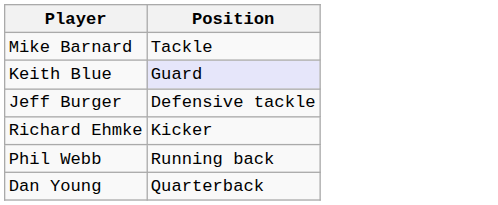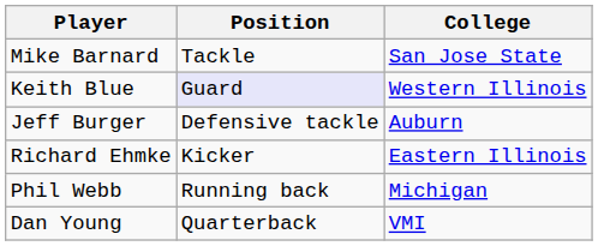 <table class="wikitable">
 <tr>
 <th>Player</th>
 <th>Position</th>
+<th>College</th>
 </tr>
 <tr>
 <td>Mike Barnard</td>
 <td>Tackle</td>
+<td><a href='#'>San Jose State</a></td>
 </tr>
 <tr>
 <td>Keith Blue</td>
 <td style="background: lavender;">Guard</td>
+<td><a href='#'>Western Illinois</a></td>
 </tr>
 <tr>
 <td>Jeff Burger</td>
 <td>Defensive tackle</td>
+<td><a href='#'>Auburn</a></td>
 </tr>
 <tr>
 <td>Richard Ehmke</td>
 <td>Kicker</td>
+<td><a href='#'>Eastern Illinois</a></td>
 </tr>
 <tr>
 <td>Phil Webb</td>
 <td>Running back</td>
+<td><a href='#'>Michigan</a></td>
 </tr>
 <tr>
 <td>Dan Young</td>
 <td>Quarterback</td>
+<td><a href='#'>VMI</a></td>
 </tr>
 </table>
